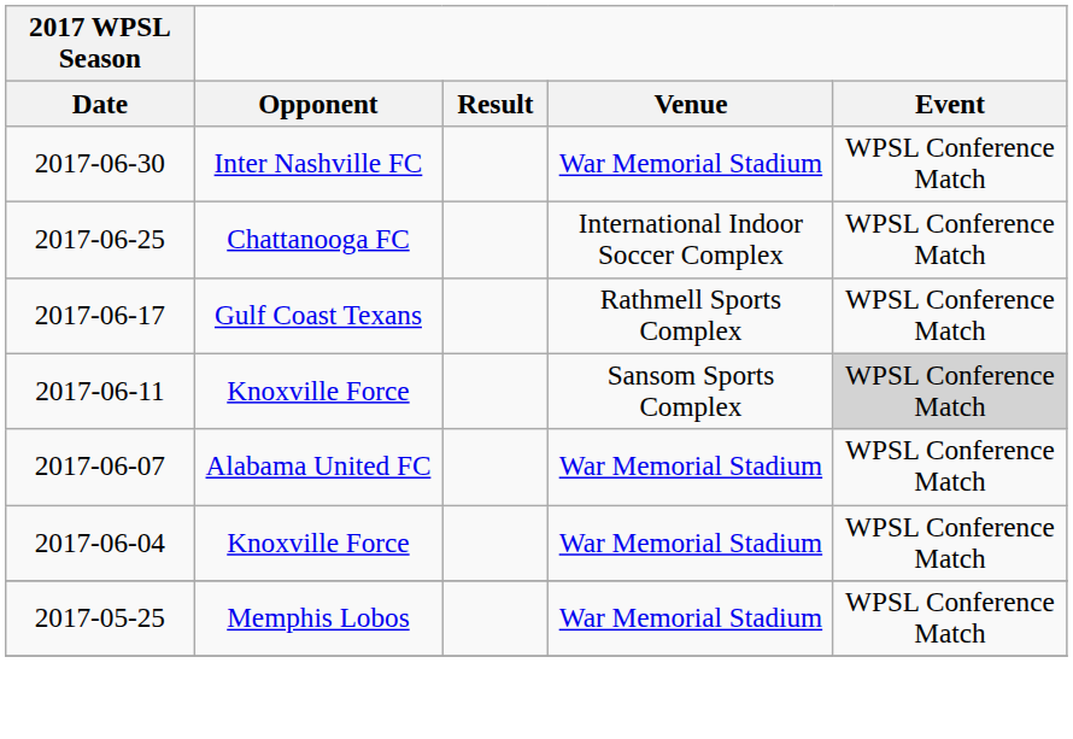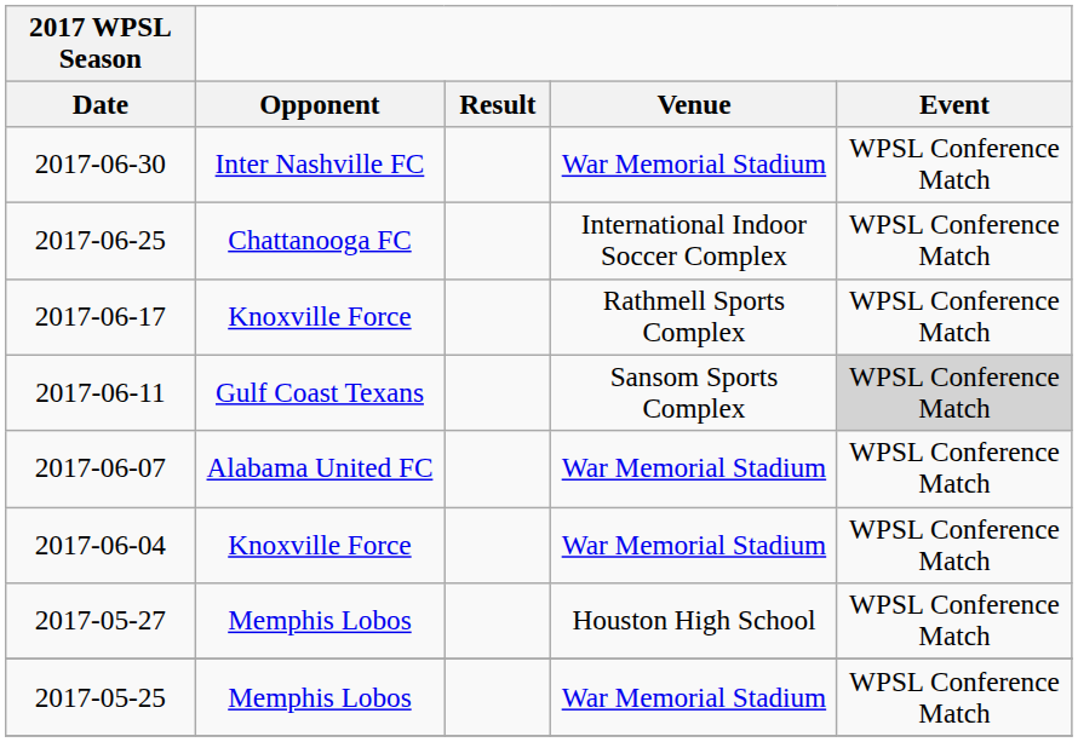 <table class="wikitable mw-collapsible" style="text-align:center">
 <tr>
 <th>2017 WPSL Season</th>
 </tr>
 <tr>
 <th width=165>Date</th>
 <th width=200>Opponent</th>
 <th width=65>Result</th>
 <th width=245>Venue</th>
 <th width=190>Event</th>
 </tr>
 <tr>
 <td>2017-06-30</td>
 <td><a href='#'>Inter Nashville FC</a></td>
 <td></td>
 <td><a href='#'>War Memorial Stadium</a></td>
 <td>WPSL Conference Match</td>
 </tr>
 <tr>
 <td>2017-06-25</td>
 <td><a href='#'>Chattanooga FC</a></td>
 <td></td>
 <td>International Indoor Soccer Complex</td>
 <td>WPSL Conference Match</td>
 </tr>
 <tr>
 <td>2017-06-17</td>
-<td><a href='#'>Gulf Coast Texans</a></td>
+<td><a href='#'>Knoxville Force</a></td>
 <td></td>
 <td>Rathmell Sports Complex</td>
 <td>WPSL Conference Match</td>
 </tr>
 <tr>
 <td>2017-06-11</td>
-<td><a href='#'>Knoxville Force</a></td>
+<td><a href='#'>Gulf Coast Texans</a></td>
 <td></td>
 <td>Sansom Sports Complex</td>
 <td style="background: lightgrey;">WPSL Conference Match</td>
 </tr>
 <tr>
 <td>2017-06-07</td>
 <td><a href='#'>Alabama United FC</a></td>
 <td></td>
 <td><a href='#'>War Memorial Stadium</a></td>
 <td>WPSL Conference Match</td>
 </tr>
 <tr>
 <td>2017-06-04</td>
 <td><a href='#'>Knoxville Force</a></td>
 <td></td>
 <td><a href='#'>War Memorial Stadium</a></td>
 <td>WPSL Conference Match</td>
 </tr>
 <tr>
+<td>2017-05-27</td>
+<td><a href='#'>Memphis Lobos</a></td>
+<td></td>
+<td>Houston High School</td>
+<td>WPSL Conference Match</td>
+</tr>
+<tr>
 </tr>
 <tr>
 <td>2017-05-25</td>
 <td><a href='#'>Memphis Lobos</a></td>
 <td></td>
 <td><a href='#'>War Memorial Stadium</a></td>
 <td>WPSL Conference Match</td>
 </tr>
 <tr>
 </tr>
 </table>
